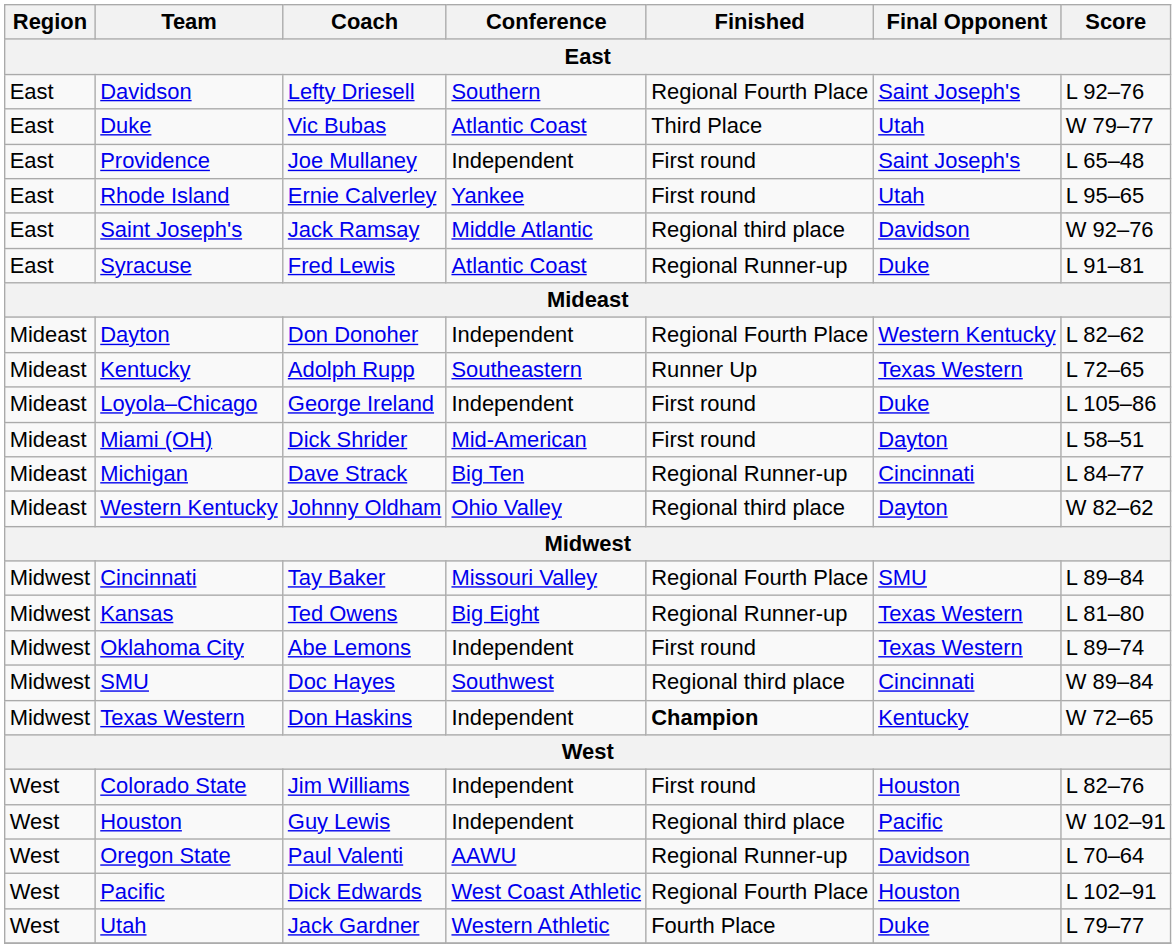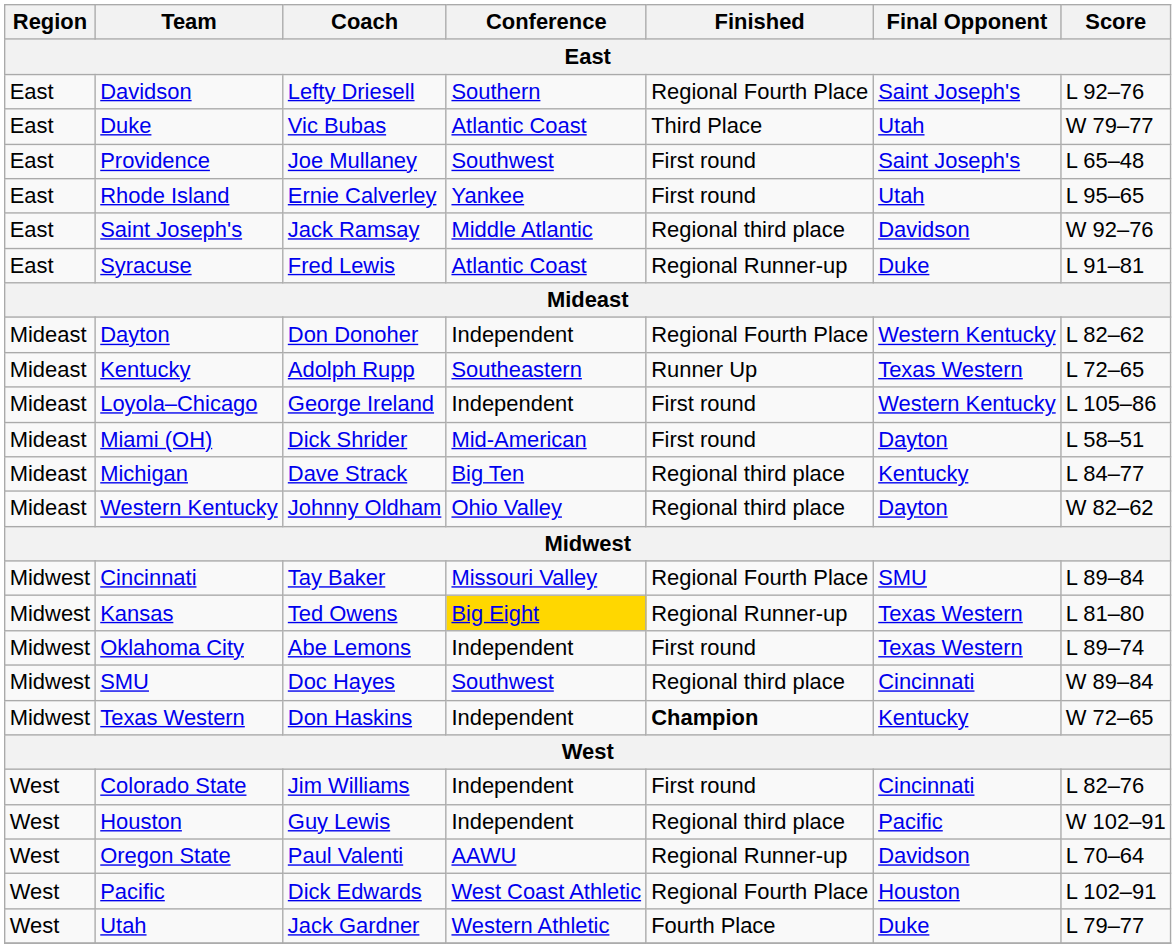 <table class=wikitable>
 <tr>
 <th>Region</th>
 <th>Team</th>
 <th>Coach</th>
 <th>Conference</th>
 <th>Finished</th>
 <th>Final Opponent</th>
 <th>Score</th>
 </tr>
 <tr>
 <th colspan=7>East</th>
 </tr>
 <tr>
 <td>East</td>
 <td><a href='#'>Davidson</a></td>
 <td><a href='#'>Lefty Driesell</a></td>
 <td><a href='#'>Southern</a></td>
 <td>Regional Fourth Place</td>
 <td><a href='#'>Saint Joseph's</a></td>
 <td>L 92–76</td>
 </tr>
 <tr>
 <td>East</td>
 <td><a href='#'>Duke</a></td>
 <td><a href='#'>Vic Bubas</a></td>
 <td><a href='#'>Atlantic Coast</a></td>
 <td>Third Place</td>
 <td><a href='#'>Utah</a></td>
 <td>W 79–77</td>
 </tr>
 <tr>
 <td>East</td>
 <td><a href='#'>Providence</a></td>
 <td><a href='#'>Joe Mullaney</a></td>
-<td>Independent</td>
+<td><a href='#'>Southwest</a></td>
 <td>First round</td>
 <td><a href='#'>Saint Joseph's</a></td>
 <td>L 65–48</td>
 </tr>
 <tr>
 <td>East</td>
 <td><a href='#'>Rhode Island</a></td>
 <td><a href='#'>Ernie Calverley</a></td>
 <td><a href='#'>Yankee</a></td>
 <td>First round</td>
 <td><a href='#'>Utah</a></td>
 <td>L 95–65</td>
 </tr>
 <tr>
 <td>East</td>
 <td><a href='#'>Saint Joseph's</a></td>
 <td><a href='#'>Jack Ramsay</a></td>
 <td><a href='#'>Middle Atlantic</a></td>
 <td>Regional third place</td>
 <td><a href='#'>Davidson</a></td>
 <td>W 92–76</td>
 </tr>
 <tr>
 <td>East</td>
 <td><a href='#'>Syracuse</a></td>
 <td><a href='#'>Fred Lewis</a></td>
 <td><a href='#'>Atlantic Coast</a></td>
 <td>Regional Runner-up</td>
 <td><a href='#'>Duke</a></td>
 <td>L 91–81</td>
 </tr>
 <tr>
 <th colspan=7>Mideast</th>
 </tr>
 <tr>
 <td>Mideast</td>
 <td><a href='#'>Dayton</a></td>
 <td><a href='#'>Don Donoher</a></td>
 <td>Independent</td>
 <td>Regional Fourth Place</td>
 <td><a href='#'>Western Kentucky</a></td>
 <td>L 82–62</td>
 </tr>
 <tr>
 <td>Mideast</td>
 <td><a href='#'>Kentucky</a></td>
 <td><a href='#'>Adolph Rupp</a></td>
 <td><a href='#'>Southeastern</a></td>
 <td>Runner Up</td>
 <td><a href='#'>Texas Western</a></td>
 <td>L 72–65</td>
 </tr>
 <tr>
 <td>Mideast</td>
 <td><a href='#'>Loyola–Chicago</a></td>
 <td><a href='#'>George Ireland</a></td>
 <td>Independent</td>
 <td>First round</td>
-<td><a href='#'>Duke</a></td>
+<td><a href='#'>Western Kentucky</a></td>
 <td>L 105–86</td>
 </tr>
 <tr>
 <td>Mideast</td>
 <td><a href='#'>Miami (OH)</a></td>
 <td><a href='#'>Dick Shrider</a></td>
 <td><a href='#'>Mid-American</a></td>
 <td>First round</td>
 <td><a href='#'>Dayton</a></td>
 <td>L 58–51</td>
 </tr>
 <tr>
 <td>Mideast</td>
 <td><a href='#'>Michigan</a></td>
 <td><a href='#'>Dave Strack</a></td>
 <td><a href='#'>Big Ten</a></td>
-<td>Regional Runner-up</td>
-<td><a href='#'>Cincinnati</a></td>
+<td>Regional third place</td>
+<td><a href='#'>Kentucky</a></td>
 <td>L 84–77</td>
 </tr>
 <tr>
 <td>Mideast</td>
 <td><a href='#'>Western Kentucky</a></td>
 <td><a href='#'>Johnny Oldham</a></td>
 <td><a href='#'>Ohio Valley</a></td>
 <td>Regional third place</td>
 <td><a href='#'>Dayton</a></td>
 <td>W 82–62</td>
 </tr>
 <tr>
 <th colspan=7>Midwest</th>
 </tr>
 <tr>
 <td>Midwest</td>
 <td><a href='#'>Cincinnati</a></td>
 <td><a href='#'>Tay Baker</a></td>
 <td><a href='#'>Missouri Valley</a></td>
 <td>Regional Fourth Place</td>
 <td><a href='#'>SMU</a></td>
 <td>L 89–84</td>
 </tr>
 <tr>
 <td>Midwest</td>
 <td><a href='#'>Kansas</a></td>
 <td><a href='#'>Ted Owens</a></td>
-<td><a href='#'>Big Eight</a></td>
+<td style="background: gold;"><a href='#'>Big Eight</a></td>
 <td>Regional Runner-up</td>
 <td><a href='#'>Texas Western</a></td>
 <td>L 81–80</td>
 </tr>
 <tr>
 <td>Midwest</td>
 <td><a href='#'>Oklahoma City</a></td>
 <td><a href='#'>Abe Lemons</a></td>
 <td>Independent</td>
 <td>First round</td>
 <td><a href='#'>Texas Western</a></td>
 <td>L 89–74</td>
 </tr>
 <tr>
 <td>Midwest</td>
 <td><a href='#'>SMU</a></td>
 <td><a href='#'>Doc Hayes</a></td>
 <td><a href='#'>Southwest</a></td>
 <td>Regional third place</td>
 <td><a href='#'>Cincinnati</a></td>
 <td>W 89–84</td>
 </tr>
 <tr>
 <td>Midwest</td>
 <td><a href='#'>Texas Western</a></td>
 <td><a href='#'>Don Haskins</a></td>
 <td>Independent</td>
 <td><strong>Champion</strong></td>
 <td><a href='#'>Kentucky</a></td>
 <td>W 72–65</td>
 </tr>
 <tr>
 <th colspan=7>West</th>
 </tr>
 <tr>
 <td>West</td>
 <td><a href='#'>Colorado State</a></td>
 <td><a href='#'>Jim Williams</a></td>
 <td>Independent</td>
 <td>First round</td>
-<td><a href='#'>Houston</a></td>
+<td><a href='#'>Cincinnati</a></td>
 <td>L 82–76</td>
 </tr>
 <tr>
 <td>West</td>
 <td><a href='#'>Houston</a></td>
 <td><a href='#'>Guy Lewis</a></td>
 <td>Independent</td>
 <td>Regional third place</td>
 <td><a href='#'>Pacific</a></td>
 <td>W 102–91</td>
 </tr>
 <tr>
 <td>West</td>
 <td><a href='#'>Oregon State</a></td>
 <td><a href='#'>Paul Valenti</a></td>
 <td><a href='#'>AAWU</a></td>
 <td>Regional Runner-up</td>
 <td><a href='#'>Davidson</a></td>
 <td>L 70–64</td>
 </tr>
 <tr>
 <td>West</td>
 <td><a href='#'>Pacific</a></td>
 <td><a href='#'>Dick Edwards</a></td>
 <td><a href='#'>West Coast Athletic</a></td>
 <td>Regional Fourth Place</td>
 <td><a href='#'>Houston</a></td>
 <td>L 102–91</td>
 </tr>
 <tr>
 <td>West</td>
 <td><a href='#'>Utah</a></td>
 <td><a href='#'>Jack Gardner</a></td>
 <td><a href='#'>Western Athletic</a></td>
 <td>Fourth Place</td>
 <td><a href='#'>Duke</a></td>
 <td>L 79–77</td>
 </tr>
 <tr>
 </tr>
 </table>
